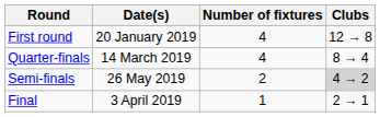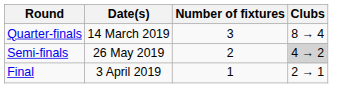 <table class="wikitable" style="text-align:center">
 <tr>
 <th>Round</th>
 <th>Date(s)</th>
 <th>Number of fixtures</th>
 <th>Clubs</th>
 </tr>
 <tr>
-<td style="text-align:left;"><a href='#'>First round</a></td>
-<td>20 January 2019</td>
-<td>4</td>
-<td>12 → 8</td>
-</tr>
-<tr>
 <td style="text-align:left;"><a href='#'>Quarter-finals</a></td>
 <td>14 March 2019</td>
-<td>4</td>
+<td>3</td>
 <td>8 → 4</td>
 </tr>
 <tr>
 <td style="text-align:left;"><a href='#'>Semi-finals</a></td>
 <td>26 May 2019</td>
 <td>2</td>
 <td style="background: lightgrey;">4 → 2</td>
 </tr>
 <tr>
 <td style="text-align:left;"><a href='#'>Final</a></td>
 <td>3 April 2019</td>
 <td>1</td>
 <td>2 → 1</td>
 </tr>
 </table>
